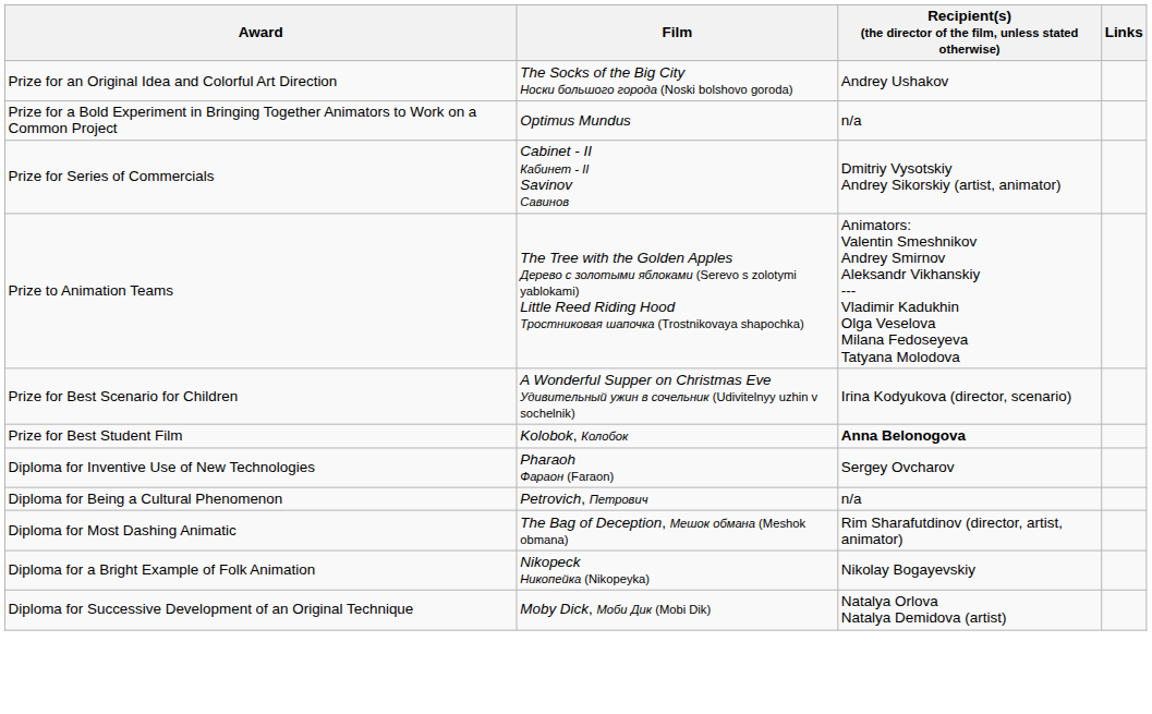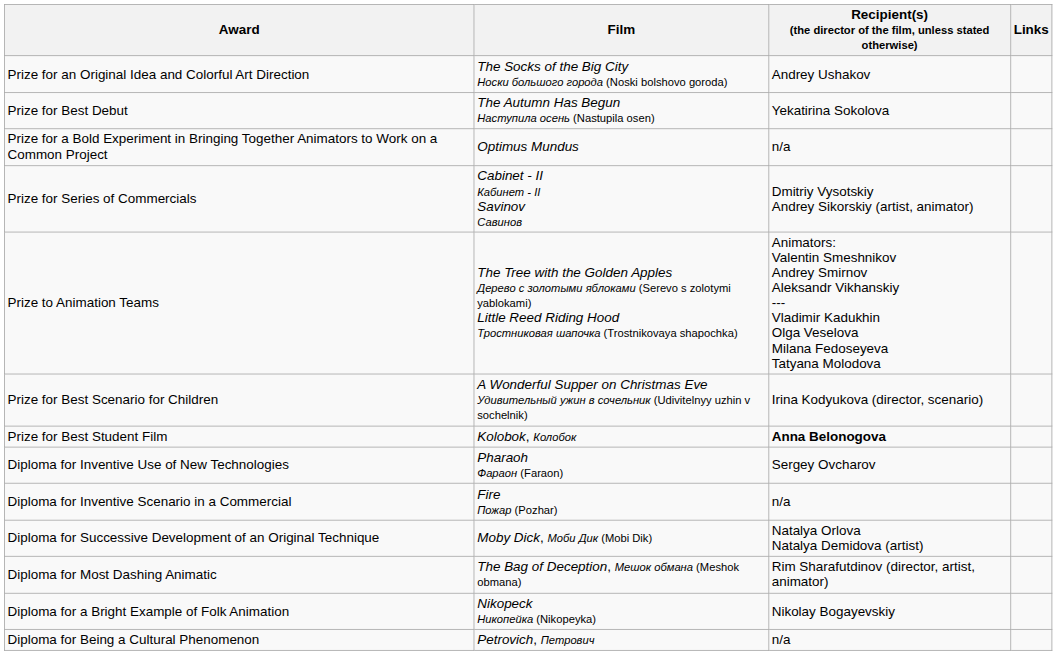 <table class="wikitable">
 <tr>
 <th>Award</th>
 <th>Film</th>
 <th>Recipient(s)<br><small>(the director of the film, unless stated otherwise)</small></th>
 <th>Links</th>
 </tr>
 <tr>
 <td>Prize for an Original Idea and Colorful Art Direction</td>
 <td><em>The Socks of the Big City</em><br><small><em>Носки большого города</em> (Noski bolshovo goroda)</small></td>
 <td>Andrey Ushakov</td>
+<td></td>
+</tr>
+<tr>
+<td>Prize for Best Debut</td>
+<td><em>The Autumn Has Begun</em><br><small><em>Наступила осень</em> (Nastupila osen)</small></td>
+<td>Yekatirina Sokolova</td>
 <td></td>
 </tr>
 <tr>
 <td>Prize for a Bold Experiment in Bringing Together Animators to Work on a Common Project</td>
 <td><em>Optimus Mundus</em></td>
 <td>n/a</td>
 <td></td>
 </tr>
 <tr>
 <td>Prize for Series of Commercials</td>
 <td><em>Cabinet - II</em><br><small><em>Кабинет - II</em></small><br><em>Savinov</em><br><small><em>Савинов</em></small></td>
 <td>Dmitriy Vysotskiy<br>Andrey Sikorskiy (artist, animator)</td>
 <td></td>
 </tr>
 <tr>
 <td>Prize to Animation Teams</td>
 <td><em>The Tree with the Golden Apples</em><br><small><em>Дерево с золотыми яблоками</em> (Serevo s zolotymi yablokami)</small><br><em>Little Reed Riding Hood</em><br><small><em>Тростниковая шапочка</em> (Trostnikovaya shapochka)</small></td>
 <td>Animators:<br>Valentin Smeshnikov<br>Andrey Smirnov<br>Aleksandr Vikhanskiy<br>---<br>Vladimir Kadukhin<br>Olga Veselova<br>Milana Fedoseyeva<br>Tatyana Molodova</td>
 <td> </td>
 </tr>
 <tr>
 <td>Prize for Best Scenario for Children</td>
 <td><em>A Wonderful Supper on Christmas Eve</em><br><small><em>Удивительный ужин в сочельник</em> (Udivitelnyy uzhin v sochelnik)</small></td>
 <td>Irina Kodyukova (director, scenario)</td>
 <td></td>
 </tr>
 <tr>
 <td>Prize for Best Student Film</td>
 <td><em>Kolobok</em>, <small><em>Колобок</em></small></td>
 <td><strong>Anna Belonogova</strong></td>
 <td></td>
 </tr>
 <tr>
 <td>Diploma for Inventive Use of New Technologies</td>
 <td><em>Pharaoh</em><br><small><em>Фараон</em> (Faraon)</small></td>
 <td>Sergey Ovcharov</td>
 <td></td>
 </tr>
 <tr>
-<td>Diploma for Being a Cultural Phenomenon</td>
-<td><em>Petrovich</em>, <small><em>Петрович</em></small></td>
+<td>Diploma for Inventive Scenario in a Commercial</td>
+<td><em>Fire</em><br><small><em>Пожар</em> (Pozhar)</small></td>
 <td>n/a</td>
+<td></td>
+</tr>
+<tr>
+<td>Diploma for Successive Development of an Original Technique</td>
+<td><em>Moby Dick</em>, <small><em>Моби Дик</em> (Mobi Dik)</small></td>
+<td>Natalya Orlova<br>Natalya Demidova (artist)</td>
 <td></td>
 </tr>
 <tr>
 <td>Diploma for Most Dashing Animatic</td>
 <td><em>The Bag of Deception</em>, <small><em>Мешок обмана</em> (Meshok obmana)</small></td>
 <td>Rim Sharafutdinov (director, artist, animator)</td>
 <td></td>
 </tr>
 <tr>
 <td>Diploma for a Bright Example of Folk Animation</td>
 <td><em>Nikopeck</em><br><small><em>Никопейка</em> (Nikopeyka)</small></td>
 <td>Nikolay Bogayevskiy</td>
 <td></td>
 </tr>
 <tr>
-<td>Diploma for Successive Development of an Original Technique</td>
-<td><em>Moby Dick</em>, <small><em>Моби Дик</em> (Mobi Dik)</small></td>
-<td>Natalya Orlova<br>Natalya Demidova (artist)</td>
+<td>Diploma for Being a Cultural Phenomenon</td>
+<td><em>Petrovich</em>, <small><em>Петрович</em></small></td>
+<td>n/a</td>
 <td></td>
 </tr>
 </table>
